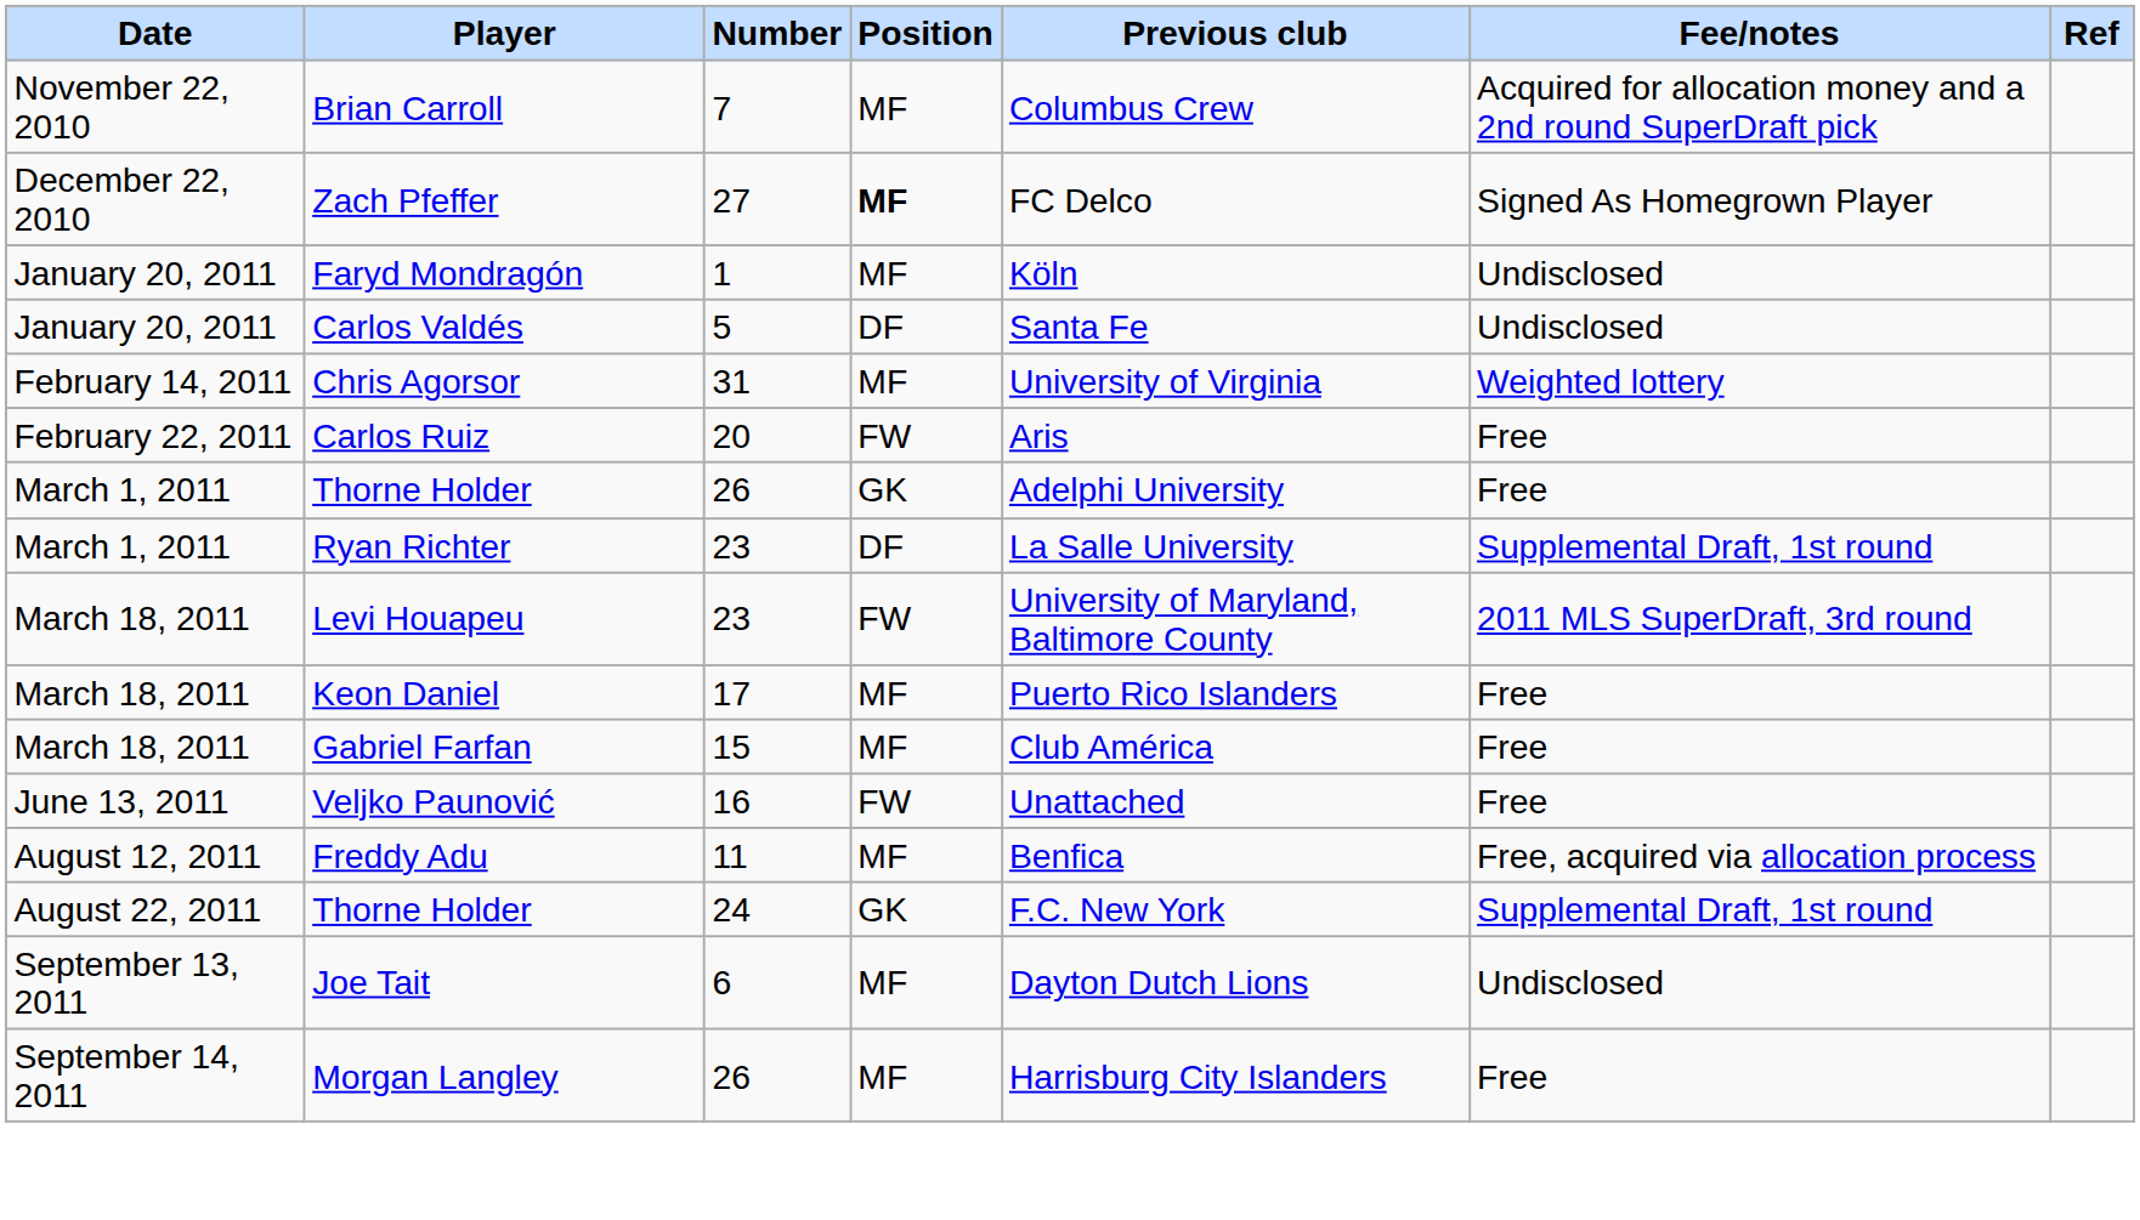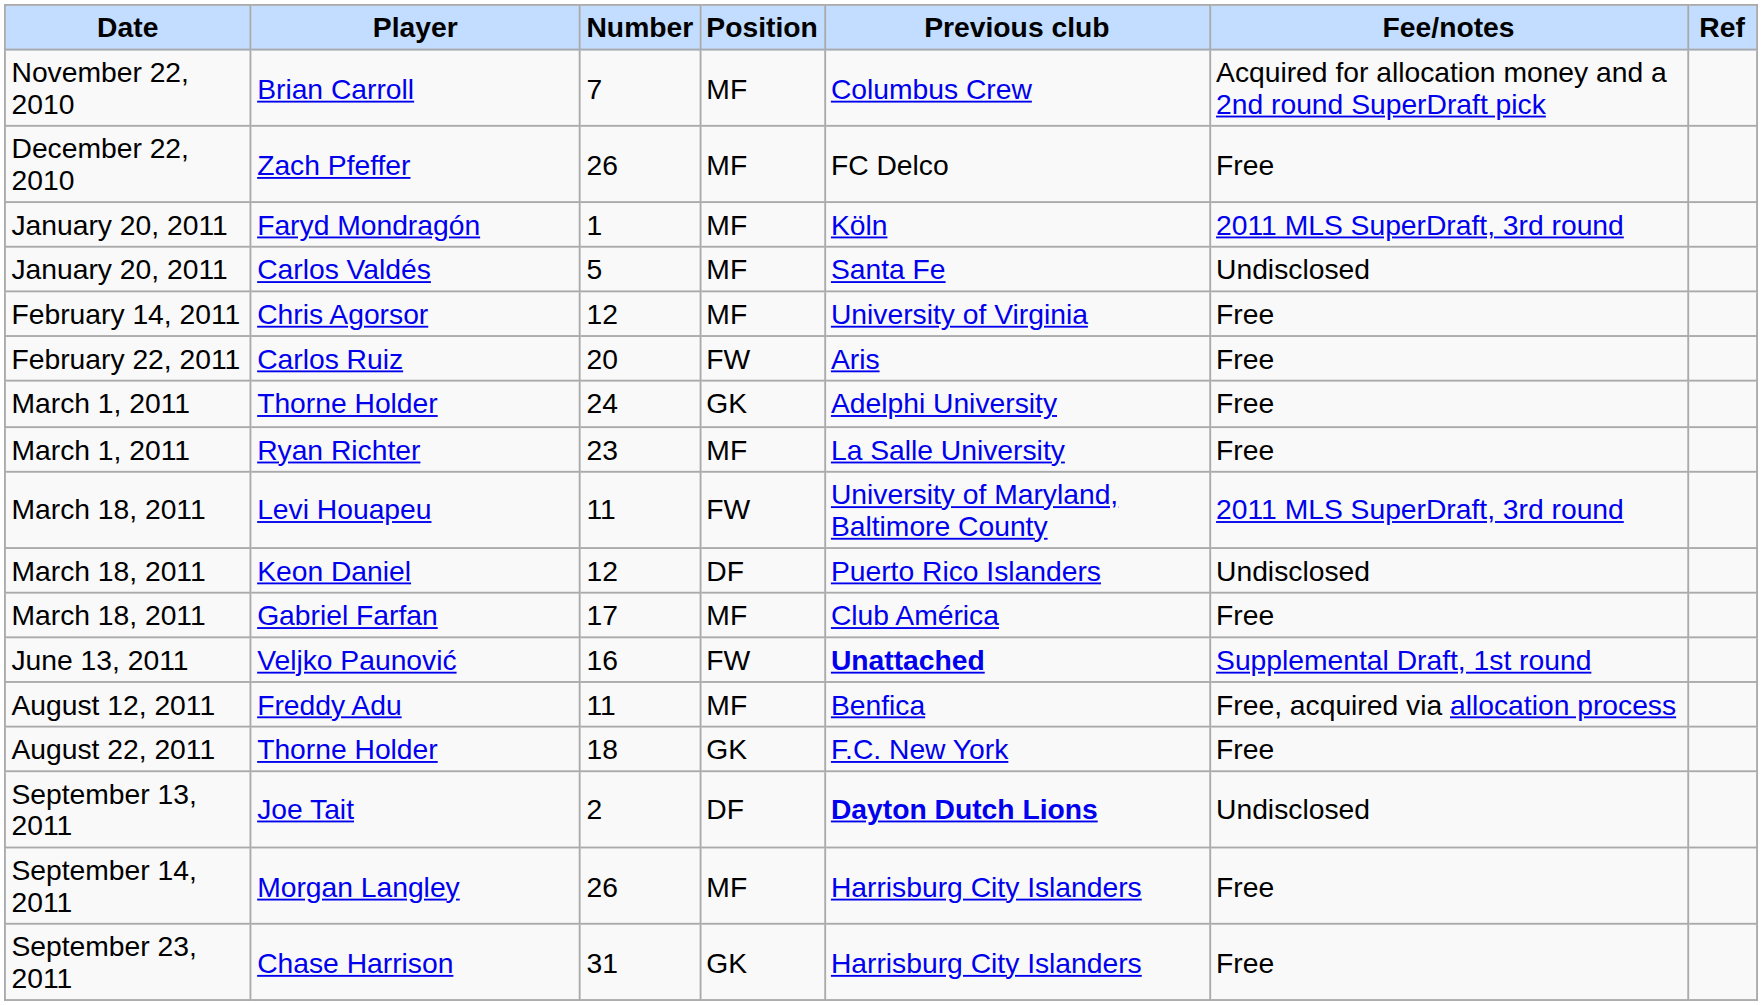 <table class="wikitable" style="text-align:left; font-size:95%;">
 <tr>
 <th style="background:#c2ddff; width:125px;">Date</th>
 <th style="background:#c2ddff; width:170px;">Player</th>
 <th style="background:#c2ddff; width:50px;">Number</th>
 <th style="background:#c2ddff; width:50px;">Position</th>
 <th style="background:#c2ddff; width:200px;">Previous club</th>
 <th style="background:#c2ddff; width:250px;">Fee/notes</th>
 <th style="background:#c2ddff; width:30px;">Ref</th>
 </tr>
 <tr>
 <td>November 22, 2010</td>
 <td> <a href='#'>Brian Carroll</a></td>
 <td>7</td>
 <td>MF</td>
 <td> <a href='#'>Columbus Crew</a></td>
 <td>Acquired for allocation money and a <a href='#'>2nd round SuperDraft pick</a></td>
 <td></td>
 </tr>
 <tr>
 <td>December 22, 2010</td>
 <td> <a href='#'>Zach Pfeffer</a></td>
-<td>27</td>
-<td><strong>MF</strong></td>
+<td>26</td>
+<td>MF</td>
 <td> FC Delco</td>
-<td>Signed As Homegrown Player</td>
+<td>Free</td>
 <td></td>
 </tr>
 <tr>
 <td>January 20, 2011</td>
 <td> <a href='#'>Faryd Mondragón</a></td>
 <td>1</td>
 <td>MF</td>
 <td> <a href='#'>Köln</a></td>
-<td>Undisclosed</td>
+<td><a href='#'>2011 MLS SuperDraft, 3rd round</a></td>
 <td></td>
 </tr>
 <tr>
 <td>January 20, 2011</td>
 <td> <a href='#'>Carlos Valdés</a></td>
 <td>5</td>
-<td>DF</td>
+<td>MF</td>
 <td> <a href='#'>Santa Fe</a></td>
 <td>Undisclosed</td>
 <td></td>
 </tr>
 <tr>
 <td>February 14, 2011</td>
 <td> <a href='#'>Chris Agorsor</a></td>
-<td>31</td>
+<td>12</td>
 <td>MF</td>
 <td> <a href='#'>University of Virginia</a></td>
-<td><a href='#'>Weighted lottery</a></td>
+<td>Free</td>
 <td></td>
 </tr>
 <tr>
 <td>February 22, 2011</td>
 <td> <a href='#'>Carlos Ruiz</a></td>
 <td>20</td>
 <td>FW</td>
 <td> <a href='#'>Aris</a></td>
 <td>Free</td>
 <td></td>
 </tr>
 <tr>
 <td>March 1, 2011</td>
 <td> <a href='#'>Thorne Holder</a></td>
-<td>26</td>
+<td>24</td>
 <td>GK</td>
 <td> <a href='#'>Adelphi University</a></td>
 <td>Free</td>
 <td></td>
 </tr>
 <tr>
 <td>March 1, 2011</td>
 <td> <a href='#'>Ryan Richter</a></td>
 <td>23</td>
-<td>DF</td>
+<td>MF</td>
 <td> <a href='#'>La Salle University</a></td>
-<td><a href='#'>Supplemental Draft, 1st round</a></td>
+<td>Free</td>
 <td></td>
 </tr>
 <tr>
 <td>March 18, 2011</td>
 <td> <a href='#'>Levi Houapeu</a></td>
-<td>23</td>
+<td>11</td>
 <td>FW</td>
 <td> <a href='#'>University of Maryland, Baltimore County</a></td>
 <td><a href='#'>2011 MLS SuperDraft, 3rd round</a></td>
 <td></td>
 </tr>
 <tr>
 <td>March 18, 2011</td>
 <td> <a href='#'>Keon Daniel</a></td>
-<td>17</td>
-<td>MF</td>
+<td>12</td>
+<td>DF</td>
 <td> <a href='#'>Puerto Rico Islanders</a></td>
-<td>Free</td>
+<td>Undisclosed</td>
 <td></td>
 </tr>
 <tr>
 <td>March 18, 2011</td>
 <td> <a href='#'>Gabriel Farfan</a></td>
-<td>15</td>
+<td>17</td>
 <td>MF</td>
 <td> <a href='#'>Club América</a></td>
 <td>Free</td>
 <td></td>
 </tr>
 <tr>
 <td>June 13, 2011</td>
 <td> <a href='#'>Veljko Paunović</a></td>
 <td>16</td>
 <td>FW</td>
-<td><a href='#'>Unattached</a></td>
-<td>Free</td>
+<td><strong><a href='#'>Unattached</a></strong></td>
+<td><a href='#'>Supplemental Draft, 1st round</a></td>
 <td></td>
 </tr>
 <tr>
 <td>August 12, 2011</td>
 <td> <a href='#'>Freddy Adu</a></td>
 <td>11</td>
 <td>MF</td>
 <td> <a href='#'>Benfica</a></td>
 <td>Free, acquired via <a href='#'>allocation process</a></td>
 <td></td>
 </tr>
 <tr>
 <td>August 22, 2011</td>
 <td> <a href='#'>Thorne Holder</a></td>
-<td>24</td>
+<td>18</td>
 <td>GK</td>
 <td> <a href='#'>F.C. New York</a></td>
-<td><a href='#'>Supplemental Draft, 1st round</a></td>
+<td>Free</td>
 <td></td>
 </tr>
 <tr>
 <td>September 13, 2011</td>
 <td> <a href='#'>Joe Tait</a></td>
-<td>6</td>
-<td>MF</td>
-<td> <a href='#'>Dayton Dutch Lions</a></td>
+<td>2</td>
+<td>DF</td>
+<td><strong> <a href='#'>Dayton Dutch Lions</a></strong></td>
 <td>Undisclosed</td>
 <td></td>
 </tr>
 <tr>
 <td>September 14, 2011</td>
 <td> <a href='#'>Morgan Langley</a></td>
 <td>26</td>
 <td>MF</td>
 <td> <a href='#'>Harrisburg City Islanders</a></td>
 <td>Free</td>
 <td></td>
 </tr>
+<tr>
+<td>September 23, 2011</td>
+<td> <a href='#'>Chase Harrison</a></td>
+<td>31</td>
+<td>GK</td>
+<td> <a href='#'>Harrisburg City Islanders</a></td>
+<td>Free</td>
+<td></td>
+</tr>
 </table>
